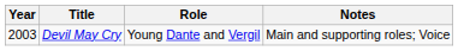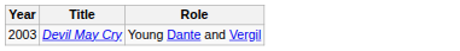 <table class="wikitable sortable">
 <tr>
 <th>Year</th>
 <th>Title</th>
 <th>Role</th>
-<th class="unsortable">Notes</th>
 </tr>
 <tr>
 <td>2003</td>
 <td><em><a href='#'>Devil May Cry</a></em></td>
 <td>Young <a href='#'>Dante</a> and <a href='#'>Vergil</a></td>
-<td>Main and supporting roles; Voice</td>
 </tr>
 </table>
